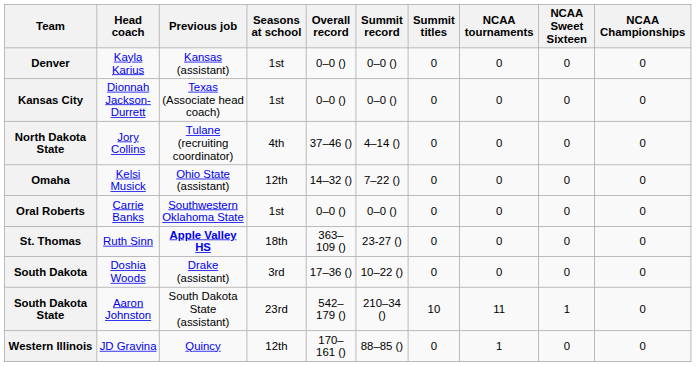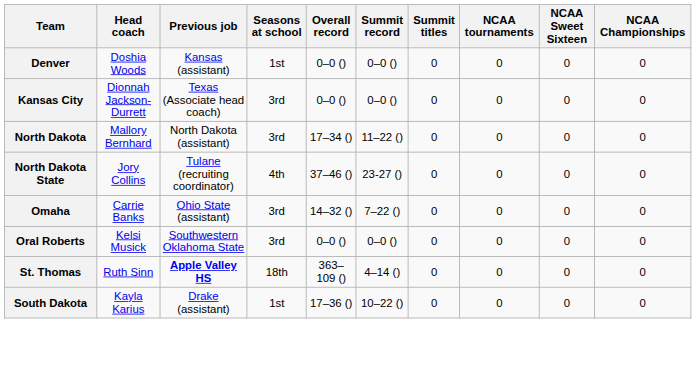 <table class="wikitable sortable" style="text-align: center;font-size:90%;">
 <tr>
 <th width="110">Team</th>
 <th>Head coach</th>
 <th>Previous job</th>
 <th>Seasons at school</th>
 <th>Overall record</th>
 <th>Summit record</th>
 <th>Summit titles</th>
 <th>NCAA tournaments</th>
 <th>NCAA Sweet Sixteen</th>
 <th>NCAA Championships</th>
 </tr>
 <tr>
 <th style=>Denver</th>
-<td><a href='#'>Kayla Karius</a></td>
+<td><a href='#'>Doshia Woods</a></td>
 <td><a href='#'>Kansas</a> (assistant)</td>
 <td>1st</td>
 <td>0–0 ()</td>
 <td>0–0 ()</td>
 <td>0</td>
 <td>0</td>
 <td>0</td>
 <td>0</td>
 </tr>
 <tr>
 <th style=>Kansas City</th>
 <td><a href='#'>Dionnah Jackson-Durrett</a></td>
 <td><a href='#'>Texas</a> (Associate head coach)</td>
-<td>1st</td>
+<td>3rd</td>
 <td>0–0 ()</td>
 <td>0–0 ()</td>
+<td>0</td>
+<td>0</td>
+<td>0</td>
+<td>0</td>
+</tr>
+<tr>
+<th style=>North Dakota</th>
+<td><a href='#'>Mallory Bernhard</a></td>
+<td>North Dakota (assistant)</td>
+<td>3rd</td>
+<td>17–34 ()</td>
+<td>11–22 ()</td>
 <td>0</td>
 <td>0</td>
 <td>0</td>
 <td>0</td>
 </tr>
 <tr>
 <th style=>North Dakota State</th>
 <td><a href='#'>Jory Collins</a></td>
 <td><a href='#'>Tulane</a> (recruiting coordinator)</td>
 <td>4th</td>
 <td>37–46 ()</td>
-<td>4–14 () </td>
+<td>23-27 ()</td>
 <td>0</td>
 <td>0</td>
 <td>0</td>
 <td>0</td>
 </tr>
 <tr>
 <th style=>Omaha</th>
-<td><a href='#'>Kelsi Musick</a></td>
+<td><a href='#'>Carrie Banks</a></td>
 <td><a href='#'>Ohio State</a> (assistant)</td>
-<td>12th</td>
+<td>3rd</td>
 <td>14–32 ()</td>
 <td>7–22 ()</td>
 <td>0</td>
 <td>0</td>
 <td>0</td>
 <td>0</td>
 </tr>
 <tr>
 <th style=>Oral Roberts</th>
-<td><a href='#'>Carrie Banks</a></td>
+<td><a href='#'>Kelsi Musick</a></td>
 <td><a href='#'>Southwestern Oklahoma State</a></td>
-<td>1st</td>
+<td>3rd</td>
 <td>0–0 ()</td>
 <td>0–0 ()</td>
 <td>0</td>
 <td>0</td>
 <td>0</td>
 <td>0</td>
 </tr>
 <tr>
 <th style=>St. Thomas</th>
 <td><a href='#'>Ruth Sinn</a></td>
 <td><strong><a href='#'>Apple Valley HS</a></strong></td>
 <td>18th</td>
 <td>363–109 ()</td>
-<td>23-27 ()</td>
+<td>4–14 () </td>
 <td>0</td>
 <td>0</td>
 <td>0</td>
 <td>0</td>
 </tr>
 <tr>
 <th style=>South Dakota</th>
-<td><a href='#'>Doshia Woods</a></td>
+<td><a href='#'>Kayla Karius</a></td>
 <td><a href='#'>Drake</a> (assistant)</td>
-<td>3rd</td>
+<td>1st</td>
 <td>17–36 ()</td>
 <td>10–22 ()</td>
 <td>0</td>
 <td>0</td>
 <td>0</td>
 <td>0</td>
 </tr>
-<tr>
-<th style=>South Dakota State</th>
-<td><a href='#'>Aaron Johnston</a></td>
-<td>South Dakota State (assistant)</td>
-<td>23rd</td>
-<td>542–179 ()</td>
-<td>210–34 ()</td>
-<td>10</td>
-<td>11</td>
-<td>1</td>
-<td>0</td>
-</tr>
-<tr>
-<th style=>Western Illinois</th>
-<td><a href='#'>JD Gravina</a></td>
-<td><a href='#'>Quincy</a></td>
-<td>12th</td>
-<td>170–161 ()</td>
-<td>88–85 ()</td>
-<td>0</td>
-<td>1</td>
-<td>0</td>
-<td>0</td>
-</tr>
 </table>
